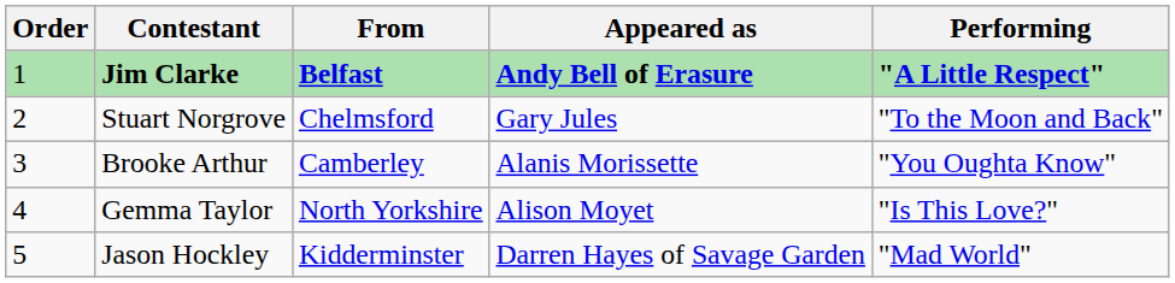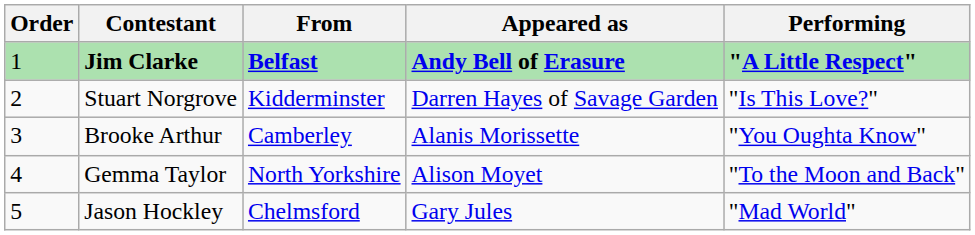 <table class="wikitable">
 <tr>
 <th>Order</th>
 <th>Contestant</th>
 <th>From</th>
 <th>Appeared as</th>
 <th>Performing</th>
 </tr>
 <tr style="background:#ACE1AF;">
 <td>1</td>
 <td><strong>Jim Clarke</strong></td>
 <td><strong><a href='#'>Belfast</a></strong></td>
 <td><strong><a href='#'>Andy Bell</a> of <a href='#'>Erasure</a></strong></td>
 <td><strong>"<a href='#'>A Little Respect</a>"</strong></td>
 </tr>
 <tr>
 <td>2</td>
 <td>Stuart Norgrove</td>
-<td><a href='#'>Chelmsford</a></td>
-<td><a href='#'>Gary Jules</a></td>
-<td>"<a href='#'>To the Moon and Back</a>"</td>
+<td><a href='#'>Kidderminster</a></td>
+<td><a href='#'>Darren Hayes</a> of <a href='#'>Savage Garden</a></td>
+<td>"<a href='#'>Is This Love?</a>"</td>
 </tr>
 <tr>
 <td>3</td>
 <td>Brooke Arthur</td>
 <td><a href='#'>Camberley</a></td>
 <td><a href='#'>Alanis Morissette</a></td>
 <td>"<a href='#'>You Oughta Know</a>"</td>
 </tr>
 <tr>
 <td>4</td>
 <td>Gemma Taylor</td>
 <td><a href='#'>North Yorkshire</a></td>
 <td><a href='#'>Alison Moyet</a></td>
-<td>"<a href='#'>Is This Love?</a>"</td>
+<td>"<a href='#'>To the Moon and Back</a>"</td>
 </tr>
 <tr>
 <td>5</td>
 <td>Jason Hockley</td>
-<td><a href='#'>Kidderminster</a></td>
-<td><a href='#'>Darren Hayes</a> of <a href='#'>Savage Garden</a></td>
+<td><a href='#'>Chelmsford</a></td>
+<td><a href='#'>Gary Jules</a></td>
 <td>"<a href='#'>Mad World</a>"</td>
 </tr>
 </table>
